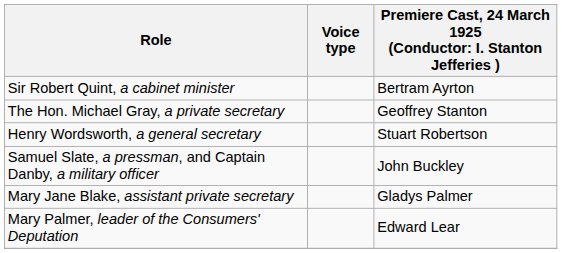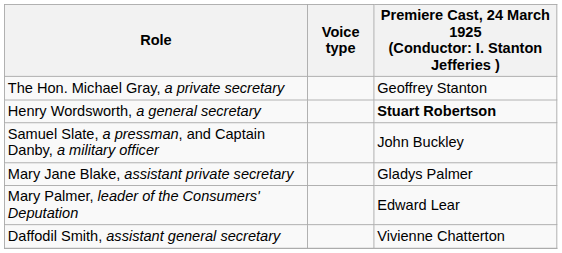 <table class="wikitable">
 <tr>
 <th>Role</th>
 <th>Voice type</th>
 <th>Premiere Cast, 24 March 1925 <br>(Conductor: I. Stanton Jefferies )</th>
-</tr>
-<tr>
-<td>Sir Robert Quint, <em>a cabinet minister</em></td>
-<td></td>
-<td>Bertram Ayrton</td>
 </tr>
 <tr>
 <td>The Hon. Michael Gray, <em>a private secretary</em></td>
 <td></td>
 <td>Geoffrey Stanton</td>
 </tr>
 <tr>
 <td>Henry Wordsworth, <em>a general secretary</em></td>
 <td></td>
-<td>Stuart Robertson</td>
+<td><strong>Stuart Robertson</strong></td>
 </tr>
 <tr>
 <td>Samuel Slate, <em>a pressman</em>, and Captain Danby, <em>a military officer</em></td>
 <td></td>
 <td>John Buckley</td>
 </tr>
 <tr>
 <td>Mary Jane Blake, <em>assistant private secretary</em></td>
 <td></td>
 <td>Gladys Palmer</td>
 </tr>
 <tr>
 <td>Mary Palmer, <em>leader of the Consumers' Deputation</em></td>
 <td></td>
 <td>Edward Lear</td>
 </tr>
 <tr>
+<td>Daffodil Smith, <em>assistant general secretary</em></td>
+<td></td>
+<td>Vivienne Chatterton</td>
+</tr>
+<tr>
 </tr>
 </table>
